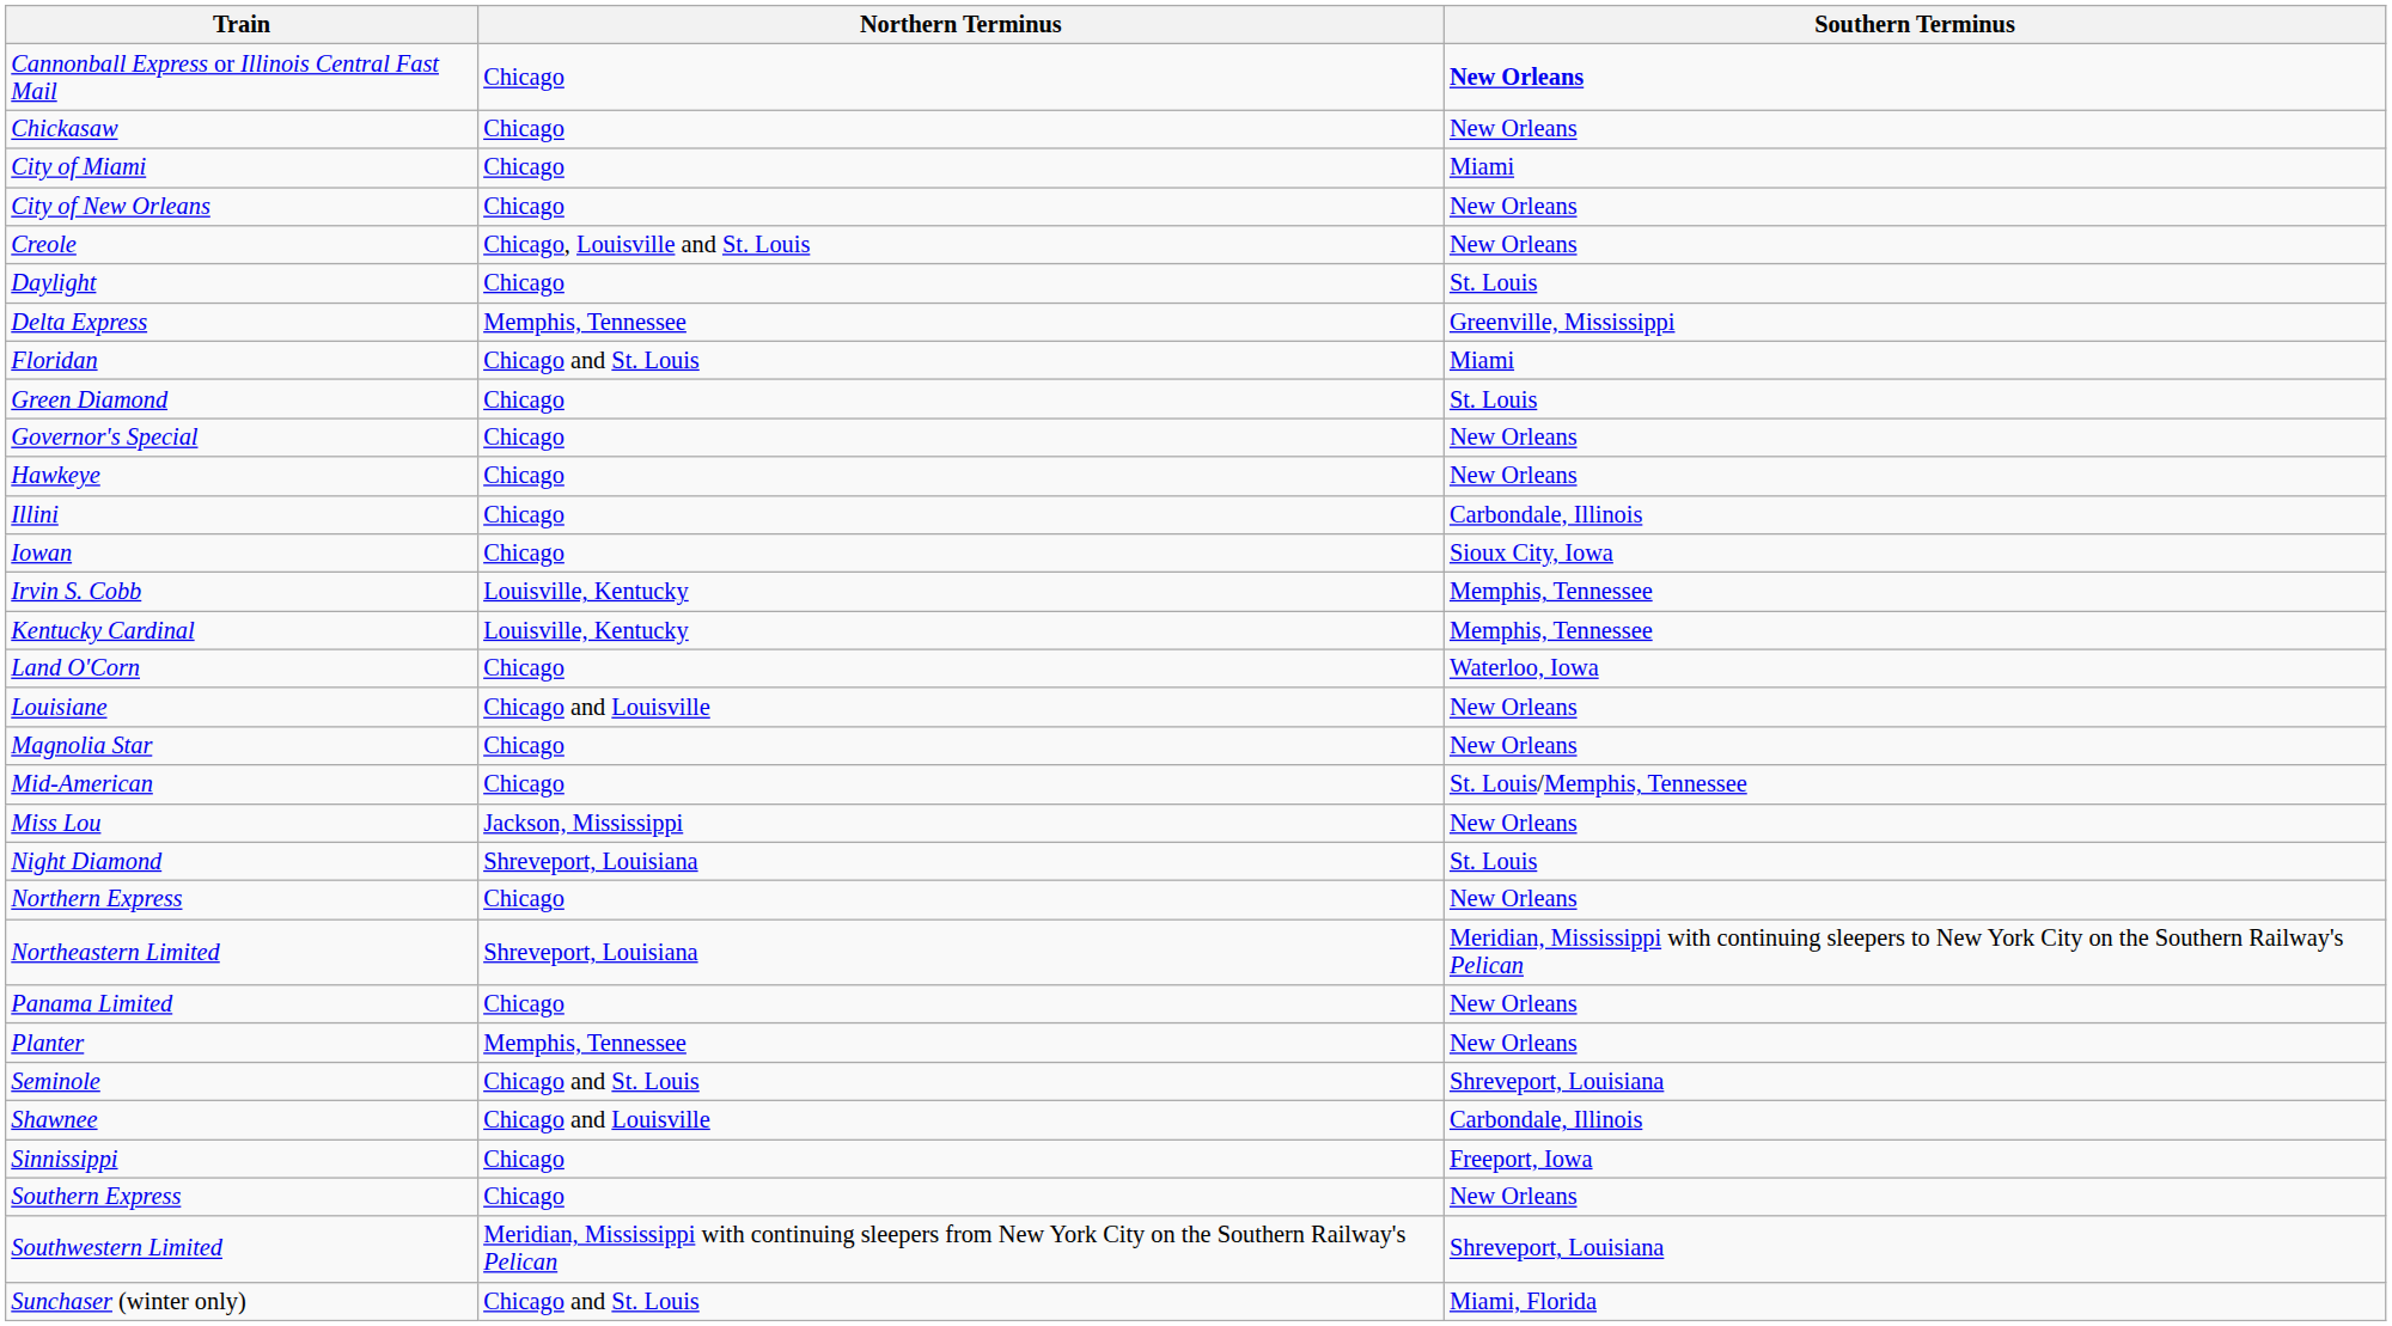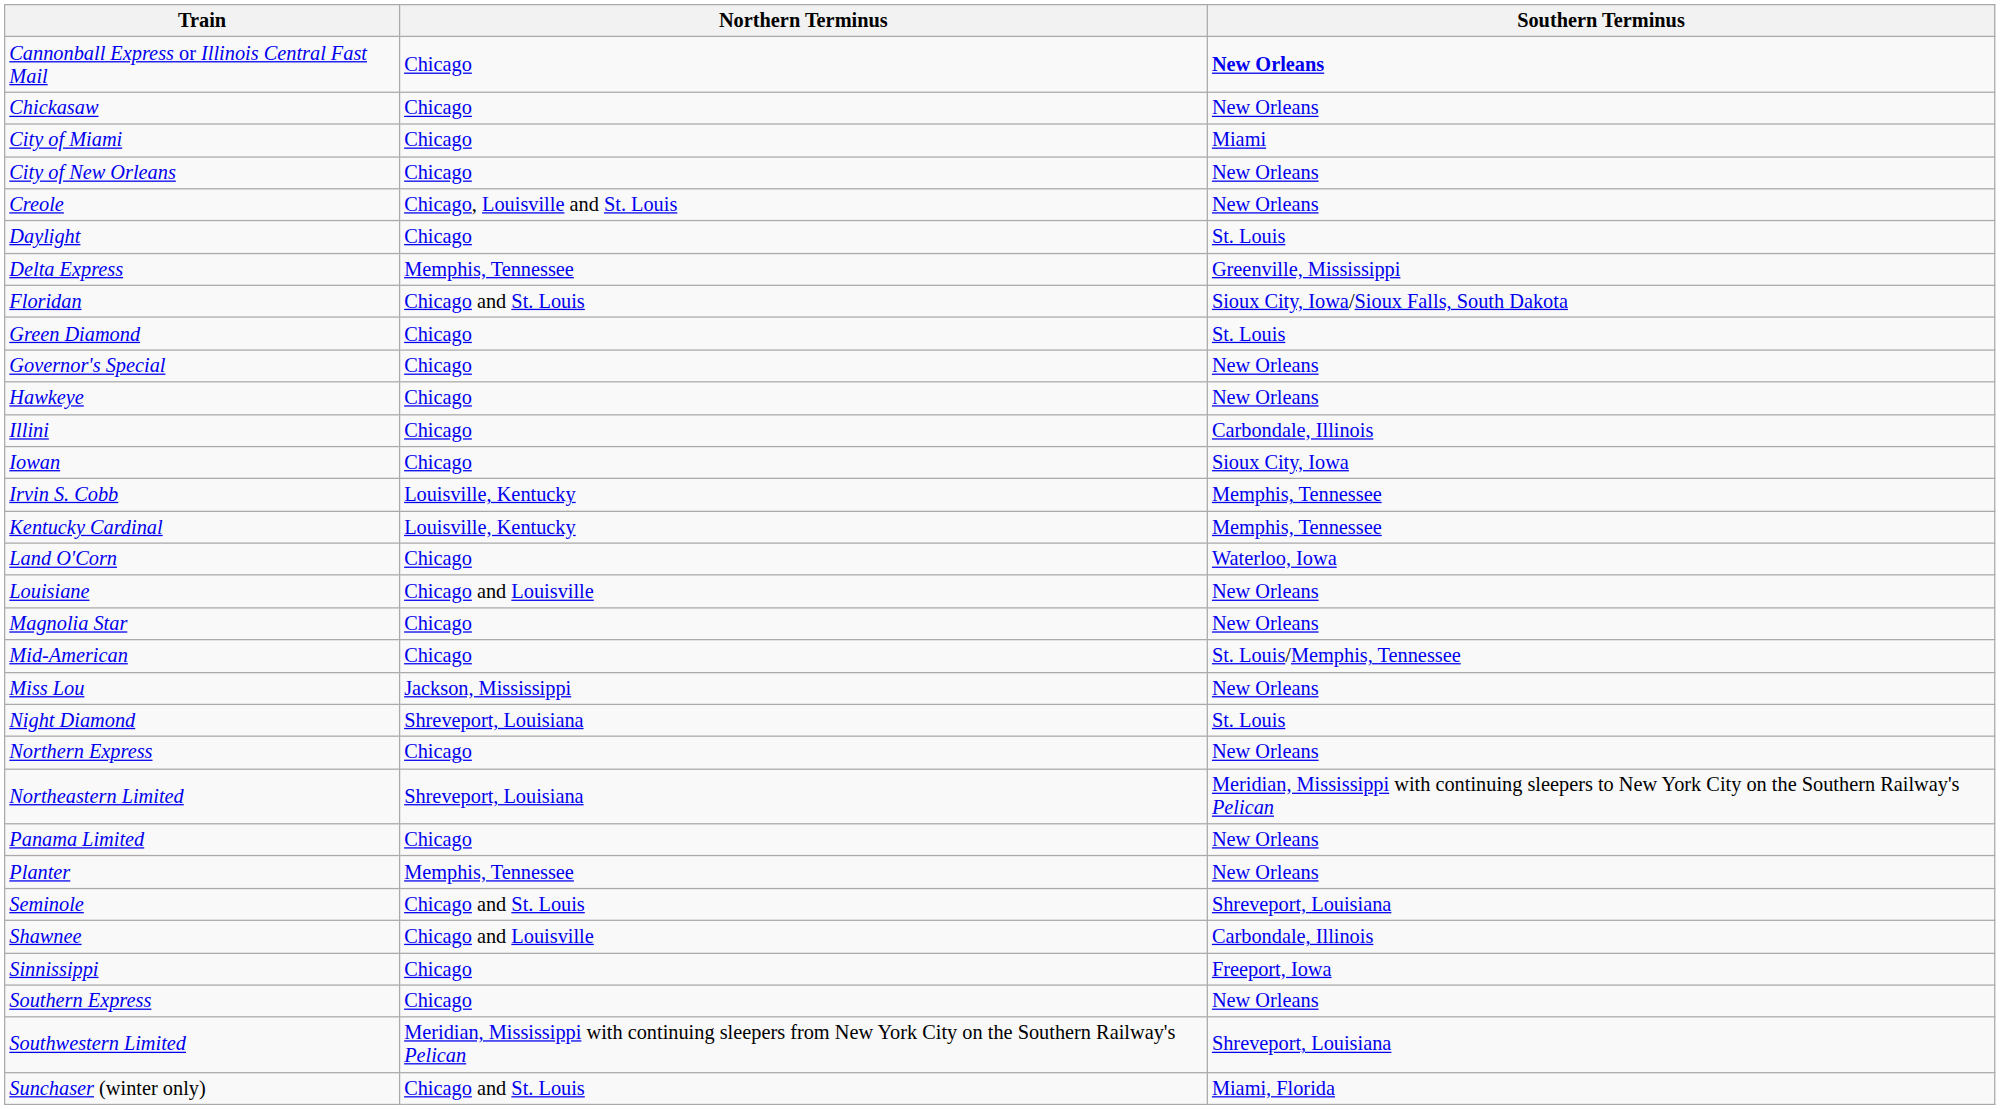 <table class="wikitable sortable">
 <tr>
 <th>Train</th>
 <th>Northern Terminus</th>
 <th>Southern Terminus</th>
 </tr>
 <tr>
 <td><a href='#'><em>Cannonball Express</em> or <em>Illinois Central Fast Mail</em></a></td>
 <td><a href='#'>Chicago</a></td>
 <td><strong><a href='#'>New Orleans</a></strong></td>
 </tr>
 <tr>
 <td><em><a href='#'>Chickasaw</a></em></td>
 <td><a href='#'>Chicago</a></td>
 <td><a href='#'>New Orleans</a></td>
 </tr>
 <tr>
 <td><em><a href='#'>City of Miami</a></em></td>
 <td><a href='#'>Chicago</a></td>
 <td><a href='#'>Miami</a></td>
 </tr>
 <tr>
 <td><em><a href='#'>City of New Orleans</a></em></td>
 <td><a href='#'>Chicago</a></td>
 <td><a href='#'>New Orleans</a></td>
 </tr>
 <tr>
 <td><em><a href='#'>Creole</a></em></td>
 <td><a href='#'>Chicago</a>, <a href='#'>Louisville</a> and <a href='#'>St. Louis</a></td>
 <td><a href='#'>New Orleans</a></td>
 </tr>
 <tr>
 <td><em><a href='#'>Daylight</a></em></td>
 <td><a href='#'>Chicago</a></td>
 <td><a href='#'>St. Louis</a></td>
 </tr>
 <tr>
 <td><em><a href='#'>Delta Express</a></em></td>
 <td><a href='#'>Memphis, Tennessee</a></td>
 <td><a href='#'>Greenville, Mississippi</a></td>
 </tr>
 <tr>
 <td><em><a href='#'>Floridan</a></em></td>
 <td><a href='#'>Chicago</a> and <a href='#'>St. Louis</a></td>
-<td><a href='#'>Miami</a></td>
+<td><a href='#'>Sioux City, Iowa</a>/<a href='#'>Sioux Falls, South Dakota</a></td>
 </tr>
 <tr>
 <td><em><a href='#'>Green Diamond</a></em></td>
 <td><a href='#'>Chicago</a></td>
 <td><a href='#'>St. Louis</a></td>
 </tr>
 <tr>
 <td><em><a href='#'>Governor's Special</a></em></td>
 <td><a href='#'>Chicago</a></td>
 <td><a href='#'>New Orleans</a></td>
 </tr>
 <tr>
 <td><em><a href='#'>Hawkeye</a></em></td>
 <td><a href='#'>Chicago</a></td>
 <td><a href='#'>New Orleans</a></td>
 </tr>
 <tr>
 <td><em><a href='#'>Illini</a></em></td>
 <td><a href='#'>Chicago</a></td>
 <td><a href='#'>Carbondale, Illinois</a></td>
 </tr>
 <tr>
 <td><em><a href='#'>Iowan</a></em></td>
 <td><a href='#'>Chicago</a></td>
 <td><a href='#'>Sioux City, Iowa</a></td>
 </tr>
 <tr>
 <td><em><a href='#'>Irvin S. Cobb</a></em></td>
 <td><a href='#'>Louisville, Kentucky</a></td>
 <td><a href='#'>Memphis, Tennessee</a></td>
 </tr>
 <tr>
 <td><em><a href='#'>Kentucky Cardinal</a></em></td>
 <td><a href='#'>Louisville, Kentucky</a></td>
 <td><a href='#'>Memphis, Tennessee</a></td>
 </tr>
 <tr>
 <td><em><a href='#'>Land O'Corn</a></em></td>
 <td><a href='#'>Chicago</a></td>
 <td><a href='#'>Waterloo, Iowa</a></td>
 </tr>
 <tr>
 <td><em><a href='#'>Louisiane</a></em></td>
 <td><a href='#'>Chicago</a> and <a href='#'>Louisville</a></td>
 <td><a href='#'>New Orleans</a></td>
 </tr>
 <tr>
 <td><em><a href='#'>Magnolia Star</a></em></td>
 <td><a href='#'>Chicago</a></td>
 <td><a href='#'>New Orleans</a></td>
 </tr>
 <tr>
 <td><em><a href='#'>Mid-American</a></em></td>
 <td><a href='#'>Chicago</a></td>
 <td><a href='#'>St. Louis</a>/<a href='#'>Memphis, Tennessee</a></td>
 </tr>
 <tr>
 <td><em><a href='#'>Miss Lou</a></em></td>
 <td><a href='#'>Jackson, Mississippi</a></td>
 <td><a href='#'>New Orleans</a></td>
 </tr>
 <tr>
 <td><em><a href='#'>Night Diamond</a></em></td>
 <td><a href='#'>Shreveport, Louisiana</a></td>
 <td><a href='#'>St. Louis</a></td>
 </tr>
 <tr>
 <td><em><a href='#'>Northern Express</a></em></td>
 <td><a href='#'>Chicago</a></td>
 <td><a href='#'>New Orleans</a></td>
 </tr>
 <tr>
 <td><em><a href='#'>Northeastern Limited</a></em></td>
 <td><a href='#'>Shreveport, Louisiana</a></td>
 <td><a href='#'>Meridian, Mississippi</a> with continuing sleepers to New York City on the Southern Railway's <em><a href='#'>Pelican</a></em></td>
 </tr>
 <tr>
 <td><em><a href='#'>Panama Limited</a></em></td>
 <td><a href='#'>Chicago</a></td>
 <td><a href='#'>New Orleans</a></td>
 </tr>
 <tr>
 <td><em><a href='#'>Planter</a></em></td>
 <td><a href='#'>Memphis, Tennessee</a></td>
 <td><a href='#'>New Orleans</a></td>
 </tr>
 <tr>
 <td><em><a href='#'>Seminole</a></em></td>
 <td><a href='#'>Chicago</a> and <a href='#'>St. Louis</a></td>
 <td><a href='#'>Shreveport, Louisiana</a></td>
 </tr>
 <tr>
 <td><em><a href='#'>Shawnee</a></em></td>
 <td><a href='#'>Chicago</a> and <a href='#'>Louisville</a></td>
 <td><a href='#'>Carbondale, Illinois</a></td>
 </tr>
 <tr>
 <td><em><a href='#'>Sinnissippi</a></em></td>
 <td><a href='#'>Chicago</a></td>
 <td><a href='#'>Freeport, Iowa</a></td>
 </tr>
 <tr>
 <td><em><a href='#'>Southern Express</a></em></td>
 <td><a href='#'>Chicago</a></td>
 <td><a href='#'>New Orleans</a></td>
 </tr>
 <tr>
 <td><em><a href='#'>Southwestern Limited</a></em></td>
 <td><a href='#'>Meridian, Mississippi</a> with continuing sleepers from New York City on the Southern Railway's <em><a href='#'>Pelican</a></em></td>
 <td><a href='#'>Shreveport, Louisiana</a></td>
 </tr>
 <tr>
 <td><em><a href='#'>Sunchaser</a></em> (winter only)</td>
 <td><a href='#'>Chicago</a> and <a href='#'>St. Louis</a></td>
 <td><a href='#'>Miami, Florida</a></td>
 </tr>
 </table>
